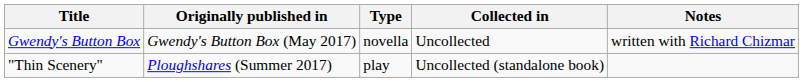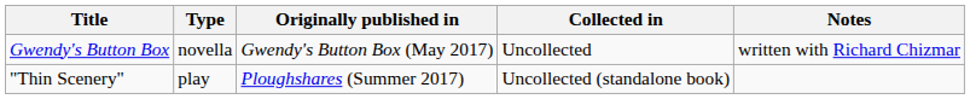 <table class="wikitable">
 <tr>
 <th>Title</th>
+<th>Type</th>
 <th>Originally published in</th>
-<th>Type</th>
 <th>Collected in</th>
 <th>Notes</th>
 </tr>
 <tr>
 <td><em><a href='#'>Gwendy's Button Box</a></em></td>
+<td>novella</td>
 <td><em>Gwendy's Button Box</em> (May 2017)</td>
-<td>novella</td>
 <td>Uncollected</td>
 <td>written with <a href='#'>Richard Chizmar</a></td>
 </tr>
 <tr>
 <td>"Thin Scenery"</td>
+<td>play</td>
 <td><em><a href='#'>Ploughshares</a></em> (Summer 2017)</td>
-<td>play</td>
 <td>Uncollected (standalone book)</td>
 <td></td>
 </tr>
 </table>
